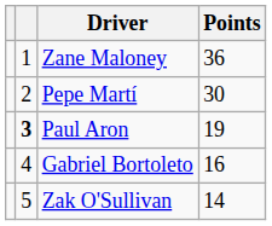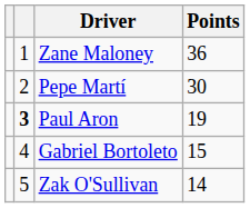 <table class="wikitable" style="font-size: 85%;">
 <tr>
 <th></th>
 <th></th>
 <th>Driver</th>
 <th>Points</th>
 </tr>
 <tr>
 <td align="left"></td>
 <td align="center">1</td>
 <td> <a href='#'>Zane Maloney</a></td>
 <td>36</td>
 </tr>
 <tr>
 <td align="left"></td>
 <td align="center">2</td>
 <td> <a href='#'>Pepe Martí</a></td>
 <td>30</td>
 </tr>
 <tr>
 <td align="left"></td>
 <td align="center"><strong>3</strong></td>
 <td> <a href='#'>Paul Aron</a></td>
 <td>19</td>
 </tr>
 <tr>
 <td align="left"></td>
 <td align="center">4</td>
 <td> <a href='#'>Gabriel Bortoleto</a></td>
-<td>16</td>
+<td>15</td>
 </tr>
 <tr>
 <td align="left"></td>
 <td align="center">5</td>
 <td> <a href='#'>Zak O'Sullivan</a></td>
 <td>14</td>
 </tr>
 </table>
